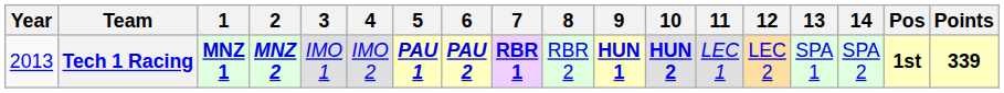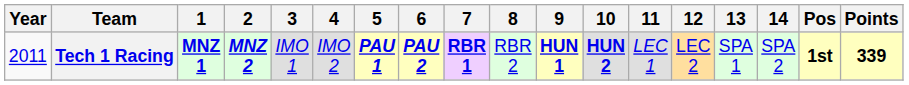 <table class="wikitable" style="text-align:center; font-size:85%">
 <tr>
 <th>Year</th>
 <th>Team</th>
 <th>1</th>
 <th>2</th>
 <th>3</th>
 <th>4</th>
 <th>5</th>
 <th>6</th>
 <th>7</th>
 <th>8</th>
 <th>9</th>
 <th>10</th>
 <th>11</th>
 <th>12</th>
 <th>13</th>
 <th>14</th>
 <th>Pos</th>
 <th>Points</th>
 </tr>
 <tr>
-<td><a href='#'>2013</a></td>
+<td><a href='#'>2011</a></td>
 <th nowrap><a href='#'>Tech 1 Racing</a></th>
 <td style="background:#DFFFDF;"><strong><a href='#'>MNZ<br>1</a></strong><br></td>
 <td style="background:#DFFFDF;"><strong><em><a href='#'>MNZ<br>2</a></em></strong><br></td>
 <td style="background:#DFDFDF;"><em><a href='#'>IMO<br>1</a></em><br></td>
 <td style="background:#DFDFDF;"><em><a href='#'>IMO<br>2</a></em><br></td>
 <td style="background:#FFFFBF;"><strong><em><a href='#'>PAU<br>1</a></em></strong><br></td>
 <td style="background:#FFFFBF;"><strong><em><a href='#'>PAU<br>2</a></em></strong><br></td>
 <td style="background:#EFCFFF;"><strong><a href='#'>RBR<br>1</a><br></strong></td>
 <td style="background:#DFFFDF;"><a href='#'>RBR<br>2</a><br></td>
 <td style="background:#FFFFBF;"><strong><a href='#'>HUN<br>1</a></strong><br></td>
 <td style="background:#DFDFDF;"><strong><a href='#'>HUN<br>2</a></strong><br></td>
 <td style="background:#DFDFDF;"><em><a href='#'>LEC<br>1</a></em><br></td>
 <td style="background:#FFDF9F;"><a href='#'>LEC<br>2</a><br></td>
 <td style="background:#DFFFDF;"><a href='#'>SPA<br>1</a><br></td>
 <td style="background:#DFFFDF;"><a href='#'>SPA<br>2</a><br></td>
 <th style="background:#FFFFBF;">1st</th>
 <th style="background:#FFFFBF;">339</th>
 </tr>
 </table>
